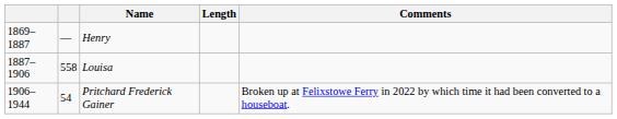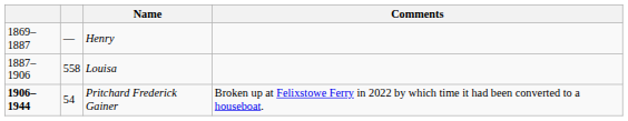 <table class="wikitable">
 <tr>
 <th></th>
 <th></th>
 <th>Name</th>
-<th>Length</th>
 <th>Comments</th>
 </tr>
 <tr>
 <td>1869–1887</td>
 <td>—</td>
 <td><em>Henry</em></td>
 <td></td>
-<td></td>
 </tr>
 <tr>
 <td>1887–1906</td>
 <td>558</td>
 <td><em>Louisa</em></td>
 <td></td>
-<td></td>
 </tr>
 <tr>
-<td>1906–1944</td>
+<td><strong>1906–1944</strong></td>
 <td>54</td>
 <td><em>Pritchard Frederick Gainer</em></td>
-<td></td>
 <td>Broken up at <a href='#'>Felixstowe Ferry</a> in 2022 by which time it had been converted to a <a href='#'>houseboat</a>.</td>
 </tr>
 </table>
